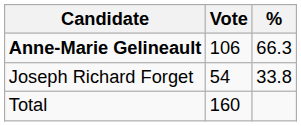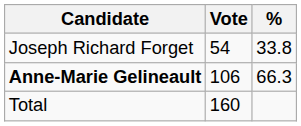 <table class="wikitable">
 <tr>
 <th bgcolor="#DDDDFF">Candidate</th>
 <th bgcolor="#DDDDFF">Vote</th>
 <th bgcolor="#DDDDFF">%</th>
 </tr>
 <tr>
+<td>Joseph Richard Forget</td>
+<td>54</td>
+<td>33.8</td>
+</tr>
+<tr>
 <td><strong>Anne-Marie Gelineault</strong></td>
 <td>106</td>
 <td>66.3</td>
-</tr>
-<tr>
-<td>Joseph Richard Forget</td>
-<td>54</td>
-<td>33.8</td>
 </tr>
 <tr>
 <td>Total</td>
 <td>160</td>
 <td></td>
 </tr>
 </table>
